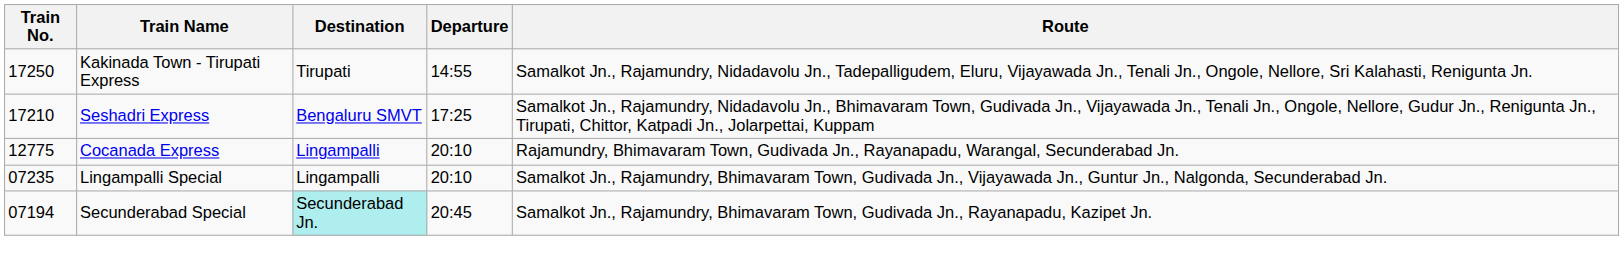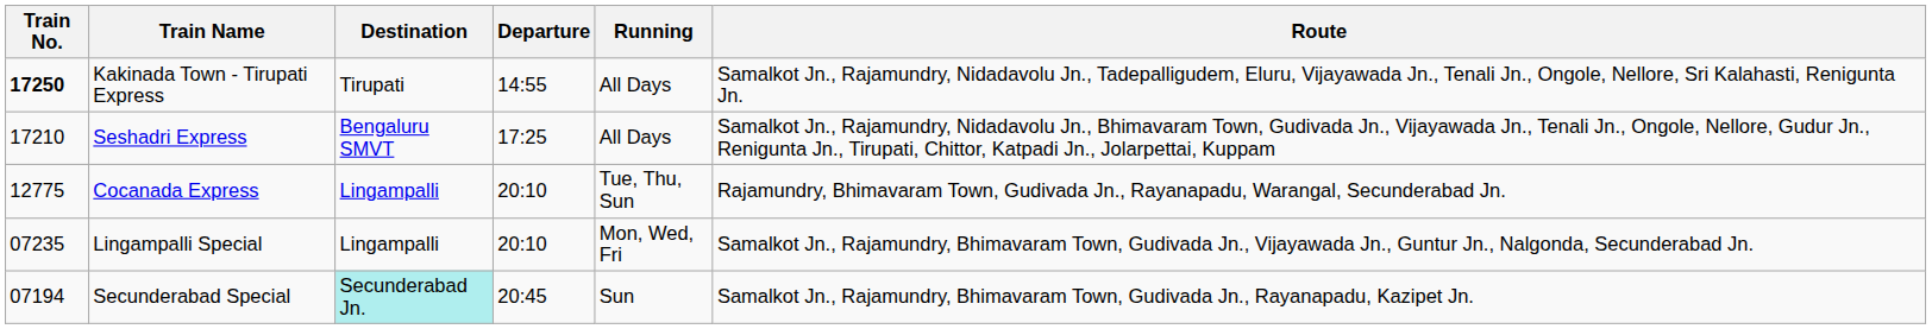 <table class="wikitable">
 <tr>
 <th>Train No.</th>
 <th>Train Name</th>
 <th>Destination</th>
 <th>Departure</th>
+<th>Running</th>
 <th>Route</th>
 </tr>
 <tr>
-<td>17250</td>
+<td><strong>17250</strong></td>
 <td>Kakinada Town - Tirupati Express</td>
 <td>Tirupati</td>
 <td>14:55</td>
+<td>All Days</td>
 <td>Samalkot Jn., Rajamundry, Nidadavolu Jn., Tadepalligudem, Eluru, Vijayawada Jn., Tenali Jn., Ongole, Nellore, Sri Kalahasti, Renigunta Jn.</td>
 </tr>
 <tr>
 <td>17210</td>
 <td><a href='#'>Seshadri Express</a></td>
 <td><a href='#'>Bengaluru SMVT</a></td>
 <td>17:25</td>
+<td>All Days</td>
 <td>Samalkot Jn., Rajamundry, Nidadavolu Jn., Bhimavaram Town, Gudivada Jn., Vijayawada Jn., Tenali Jn., Ongole, Nellore, Gudur Jn., Renigunta Jn., Tirupati, Chittor, Katpadi Jn., Jolarpettai, Kuppam</td>
 </tr>
 <tr>
 <td>12775</td>
 <td><a href='#'>Cocanada Express</a></td>
 <td><a href='#'>Lingampalli</a></td>
 <td>20:10</td>
+<td>Tue, Thu, Sun</td>
 <td>Rajamundry, Bhimavaram Town, Gudivada Jn., Rayanapadu, Warangal, Secunderabad Jn.</td>
 </tr>
 <tr>
 <td>07235</td>
 <td>Lingampalli Special</td>
 <td>Lingampalli</td>
 <td>20:10</td>
+<td>Mon, Wed, Fri</td>
 <td>Samalkot Jn., Rajamundry, Bhimavaram Town, Gudivada Jn., Vijayawada Jn., Guntur Jn., Nalgonda, Secunderabad Jn.</td>
 </tr>
 <tr>
 <td>07194</td>
 <td>Secunderabad Special</td>
 <td style="background: paleturquoise;">Secunderabad Jn.</td>
 <td>20:45</td>
+<td>Sun</td>
 <td>Samalkot Jn., Rajamundry, Bhimavaram Town, Gudivada Jn., Rayanapadu, Kazipet Jn.</td>
 </tr>
 </table>
